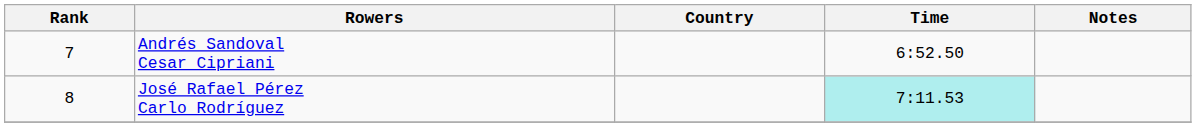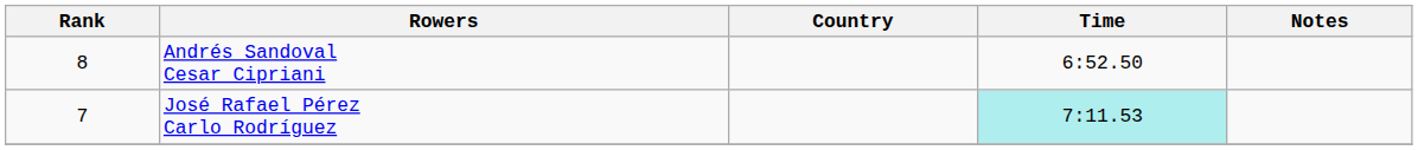 <table class="wikitable" width=60% style="text-align:center">
 <tr>
 <th>Rank</th>
 <th>Rowers</th>
 <th>Country</th>
 <th>Time</th>
 <th>Notes</th>
 </tr>
 <tr>
-<td>7</td>
+<td>8</td>
 <td align=left><a href='#'>Andrés Sandoval</a><br><a href='#'>Cesar Cipriani</a></td>
 <td align=left></td>
 <td>6:52.50</td>
 <td></td>
 </tr>
 <tr>
-<td>8</td>
+<td>7</td>
 <td align=left><a href='#'>José Rafael Pérez</a><br><a href='#'>Carlo Rodríguez</a></td>
 <td align=left></td>
 <td style="background: paleturquoise;">7:11.53</td>
 <td></td>
 </tr>
 <tr>
 </tr>
 </table>
